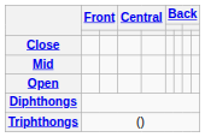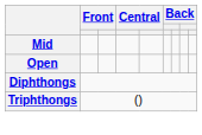 <table class="wikitable" style="text-align: center;">
 <tr>
 <th rowspan="3"></th>
 <th rowspan="2" colspan="2"><a href='#'>Front</a></th>
 <th rowspan="2" colspan="2"><a href='#'>Central</a></th>
 <th colspan="4"><a href='#'>Back</a></th>
 </tr>
 <tr>
 <th colspan="2"></th>
 <th colspan="2"></th>
 </tr>
 <tr>
 <th></th>
 <th></th>
 <th></th>
 <th></th>
 <th></th>
 <th></th>
 <th></th>
 <th></th>
-</tr>
-<tr>
-<th><a href='#'>Close</a></th>
-<td></td>
-<td></td>
-<td></td>
-<td></td>
-<td></td>
-<td></td>
-<td></td>
-<td></td>
 </tr>
 <tr>
 <th><a href='#'>Mid</a></th>
 <td></td>
 <td></td>
 <td></td>
 <td></td>
 <td></td>
 <td></td>
 <td></td>
 <td></td>
 </tr>
 <tr>
 <th><a href='#'>Open</a></th>
 <td></td>
 <td></td>
 <td></td>
 <td></td>
 <td></td>
 <td></td>
 <td></td>
 <td></td>
 </tr>
 <tr>
 <th><a href='#'>Diphthongs</a></th>
 <td colspan="8"></td>
 </tr>
 <tr>
 <th><a href='#'>Triphthongs</a></th>
 <td colspan="8">()</td>
 </tr>
 </table>
